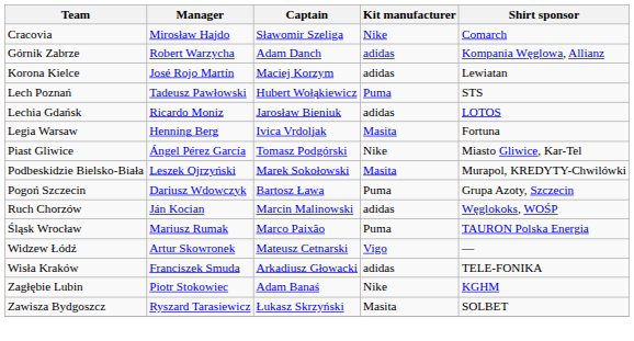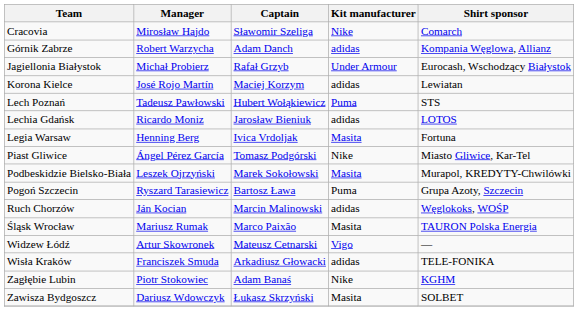 <table class="wikitable sortable">
 <tr>
 <th>Team</th>
 <th>Manager</th>
 <th>Captain</th>
 <th>Kit manufacturer</th>
 <th>Shirt sponsor</th>
 </tr>
 <tr>
 <td>Cracovia</td>
 <td> <a href='#'>Mirosław Hajdo</a></td>
 <td> <a href='#'>Sławomir Szeliga</a></td>
 <td><a href='#'>Nike</a></td>
 <td><a href='#'>Comarch</a></td>
 </tr>
 <tr>
 <td>Górnik Zabrze</td>
 <td> <a href='#'>Robert Warzycha</a></td>
 <td> <a href='#'>Adam Danch</a></td>
 <td><a href='#'>adidas</a></td>
 <td><a href='#'>Kompania Węglowa</a>, <a href='#'>Allianz</a></td>
+</tr>
+<tr>
+<td>Jagiellonia Białystok</td>
+<td> <a href='#'>Michał Probierz</a></td>
+<td> <a href='#'>Rafał Grzyb</a></td>
+<td><a href='#'>Under Armour</a></td>
+<td>Eurocash, Wschodzący <a href='#'>Białystok</a></td>
 </tr>
 <tr>
 <td>Korona Kielce</td>
 <td> <a href='#'>José Rojo Martín</a></td>
 <td> <a href='#'>Maciej Korzym</a></td>
 <td>adidas</td>
 <td>Lewiatan</td>
 </tr>
 <tr>
 <td>Lech Poznań</td>
 <td> <a href='#'>Tadeusz Pawłowski</a></td>
 <td> <a href='#'>Hubert Wołąkiewicz</a></td>
 <td><a href='#'>Puma</a></td>
 <td>STS</td>
 </tr>
 <tr>
 <td>Lechia Gdańsk</td>
 <td> <a href='#'>Ricardo Moniz</a></td>
 <td> <a href='#'>Jarosław Bieniuk</a></td>
 <td>adidas</td>
 <td><a href='#'>LOTOS</a></td>
 </tr>
 <tr>
 <td>Legia Warsaw</td>
 <td> <a href='#'>Henning Berg</a></td>
 <td> <a href='#'>Ivica Vrdoljak</a></td>
 <td><a href='#'>Masita</a></td>
 <td>Fortuna</td>
 </tr>
 <tr>
 <td>Piast Gliwice</td>
 <td> <a href='#'>Ángel Pérez García</a></td>
 <td> <a href='#'>Tomasz Podgórski</a></td>
 <td>Nike</td>
 <td>Miasto <a href='#'>Gliwice</a>, Kar-Tel</td>
 </tr>
 <tr>
 <td>Podbeskidzie Bielsko-Biała</td>
 <td> <a href='#'>Leszek Ojrzyński</a></td>
 <td> <a href='#'>Marek Sokołowski</a></td>
 <td><a href='#'>Masita</a></td>
 <td>Murapol, KREDYTY-Chwilówki</td>
 </tr>
 <tr>
 <td>Pogoń Szczecin</td>
-<td> <a href='#'>Dariusz Wdowczyk</a></td>
+<td> <a href='#'>Ryszard Tarasiewicz</a></td>
 <td> <a href='#'>Bartosz Ława</a></td>
 <td>Puma</td>
 <td>Grupa Azoty, <a href='#'>Szczecin</a></td>
 </tr>
 <tr>
 <td>Ruch Chorzów</td>
 <td> <a href='#'>Ján Kocian</a></td>
 <td> <a href='#'>Marcin Malinowski</a></td>
 <td>adidas</td>
 <td><a href='#'>Węglokoks</a>, <a href='#'>WOŚP</a></td>
 </tr>
 <tr>
 <td>Śląsk Wrocław</td>
 <td> <a href='#'>Mariusz Rumak</a></td>
 <td> <a href='#'>Marco Paixão</a></td>
-<td>Puma</td>
+<td>Masita</td>
 <td><a href='#'>TAURON Polska Energia</a></td>
 </tr>
 <tr>
 <td>Widzew Łódź</td>
 <td> <a href='#'>Artur Skowronek</a></td>
 <td> <a href='#'>Mateusz Cetnarski</a></td>
 <td><a href='#'>Vigo</a></td>
 <td>—</td>
 </tr>
 <tr>
 <td>Wisła Kraków</td>
 <td> <a href='#'>Franciszek Smuda</a></td>
 <td> <a href='#'>Arkadiusz Głowacki</a></td>
 <td>adidas</td>
 <td>TELE-FONIKA</td>
 </tr>
 <tr>
 <td>Zagłębie Lubin</td>
 <td> <a href='#'>Piotr Stokowiec</a></td>
 <td> <a href='#'>Adam Banaś</a></td>
 <td>Nike</td>
 <td><a href='#'>KGHM</a></td>
 </tr>
 <tr>
 <td>Zawisza Bydgoszcz</td>
-<td> <a href='#'>Ryszard Tarasiewicz</a></td>
+<td> <a href='#'>Dariusz Wdowczyk</a></td>
 <td> <a href='#'>Łukasz Skrzyński</a></td>
 <td>Masita</td>
 <td>SOLBET</td>
 </tr>
 <tr>
 </tr>
 </table>
